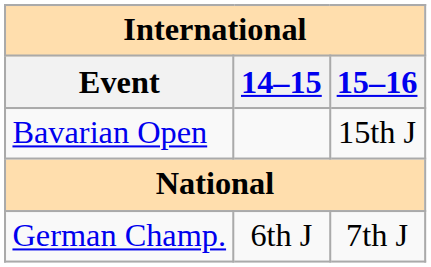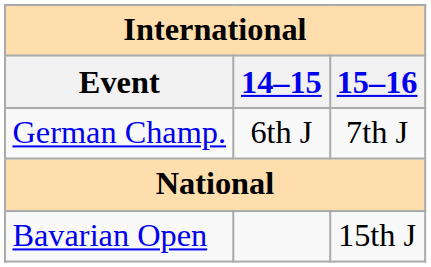 <table class="wikitable" style="text-align:center">
 <tr>
 <th colspan="3" style="background-color: #ffdead; " align="center">International</th>
 </tr>
 <tr>
 <th>Event</th>
 <th><a href='#'>14–15</a></th>
 <th><a href='#'>15–16</a></th>
 </tr>
 <tr>
-<td align=left><a href='#'>Bavarian Open</a></td>
-<td></td>
-<td>15th J</td>
+<td align="left"><a href='#'>German Champ.</a></td>
+<td>6th J</td>
+<td>7th J</td>
 </tr>
 <tr>
 <th colspan="3" style="background-color: #ffdead; " align="center">National</th>
 </tr>
 <tr>
-<td align="left"><a href='#'>German Champ.</a></td>
-<td>6th J</td>
-<td>7th J</td>
+<td align=left><a href='#'>Bavarian Open</a></td>
+<td></td>
+<td>15th J</td>
 </tr>
 </table>
